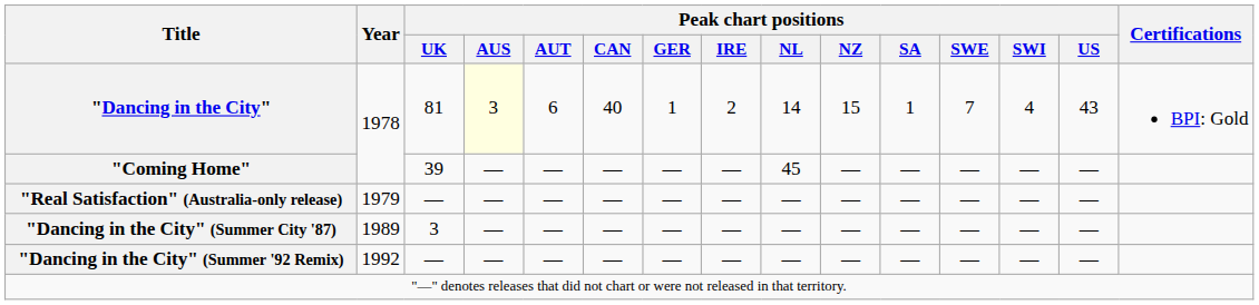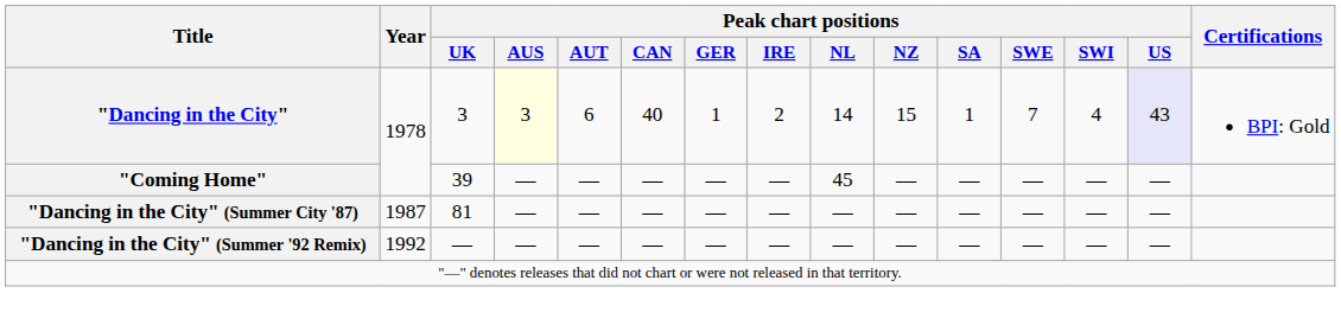 <table class="wikitable plainrowheaders" style="text-align:center;">
 <tr>
 <th rowspan="2" scope="col" style="width:18em;">Title</th>
 <th rowspan="2" scope="col" style="width:2em;">Year</th>
 <th colspan="12" scope="col">Peak chart positions</th>
 <th scope="col" rowspan="2"><a href='#'>Certifications</a></th>
 </tr>
 <tr>
 <th scope="col" style="width:3em;font-size:90%;"><a href='#'>UK</a><br></th>
 <th scope="col" style="width:3em;font-size:90%;"><a href='#'>AUS</a><br></th>
 <th scope="col" style="width:3em;font-size:90%;"><a href='#'>AUT</a><br></th>
 <th scope="col" style="width:3em;font-size:90%;"><a href='#'>CAN</a><br></th>
 <th scope="col" style="width:3em;font-size:90%;"><a href='#'>GER</a><br></th>
 <th scope="col" style="width:3em;font-size:90%;"><a href='#'>IRE</a><br></th>
 <th scope="col" style="width:3em;font-size:90%;"><a href='#'>NL</a><br></th>
 <th scope="col" style="width:3em;font-size:90%;"><a href='#'>NZ</a><br></th>
 <th scope="col" style="width:3em;font-size:90%;"><a href='#'>SA</a><br></th>
 <th scope="col" style="width:3em;font-size:90%;"><a href='#'>SWE</a><br></th>
 <th scope="col" style="width:3em;font-size:90%;"><a href='#'>SWI</a><br></th>
 <th scope="col" style="width:3em;font-size:90%;"><a href='#'>US</a><br></th>
 </tr>
 <tr>
 <th scope="row">"<a href='#'>Dancing in the City</a>"</th>
 <td rowspan="2">1978</td>
-<td align="center">81</td>
+<td align="center">3</td>
 <td align="center" style="background: lightyellow;">3</td>
 <td align="center">6</td>
 <td>40</td>
 <td>1</td>
 <td>2</td>
 <td>14</td>
 <td>15</td>
 <td>1</td>
 <td>7</td>
 <td>4</td>
-<td>43</td>
+<td style="background: lavender;">43</td>
 <td><br><ul><li><a href='#'>BPI</a>: Gold</li></ul></td>
 </tr>
 <tr>
 <th scope="row">"Coming Home"</th>
 <td align="center">39</td>
 <td align="center">—</td>
 <td align="center">—</td>
 <td>—</td>
 <td>—</td>
 <td>—</td>
 <td>45</td>
 <td>—</td>
 <td>—</td>
 <td>—</td>
 <td>—</td>
 <td>—</td>
 <td></td>
 </tr>
 <tr>
-<th scope="row">"Real Satisfaction" <small>(Australia-only release)</small></th>
-<td>1979</td>
-<td>—</td>
-<td>—</td>
-<td>—</td>
-<td>—</td>
-<td>—</td>
-<td>—</td>
-<td>—</td>
-<td>—</td>
-<td>—</td>
-<td>—</td>
-<td>—</td>
-<td>—</td>
-<td></td>
-</tr>
-<tr>
 <th scope="row">"Dancing in the City" <small>(Summer City '87)</small></th>
-<td>1989</td>
-<td align="center">3</td>
+<td>1987</td>
+<td align="center">81</td>
 <td>—</td>
 <td align="center">—</td>
 <td>—</td>
 <td>—</td>
 <td>—</td>
 <td>—</td>
 <td>—</td>
 <td>—</td>
 <td>—</td>
 <td>—</td>
 <td>—</td>
 <td></td>
 </tr>
 <tr>
 <th scope="row">"Dancing in the City" <small>(Summer '92 Remix)</small></th>
 <td>1992</td>
 <td align="center">—</td>
 <td align="center">—</td>
 <td align="center">—</td>
 <td>—</td>
 <td>—</td>
 <td>—</td>
 <td>—</td>
 <td>—</td>
 <td>—</td>
 <td>—</td>
 <td>—</td>
 <td>—</td>
 <td></td>
 </tr>
 <tr>
 <td colspan="15" style="font-size:9pt">"—" denotes releases that did not chart or were not released in that territory.</td>
 </tr>
 </table>
